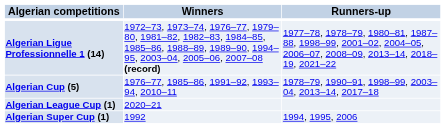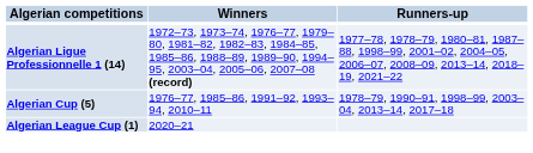 <table width="100%" style="background: #a4k5v9; border: 1px solid #AAAAAA; border-collapse: collapse; border-color: white; color: black; font-size: 95%;" border="1" cellspacing="0">
 <tr style="background:#C2D2E5">
 <th width="27%"> <strong>Algerian competitions</strong></th>
 <th width="36%"><strong>Winners</strong></th>
 <th width="36%"><strong>Runners-up</strong></th>
 </tr>
 <tr style="font-size:90%;">
 <td></td>
 </tr>
 <tr style="font-size:90%;">
 <td bgcolor="#d8e2ee"><strong><a href='#'>Algerian Ligue Professionnelle 1</a> (14)</strong></td>
 <td bgcolor="#ecf1f7"><a href='#'>1972–73</a>, <a href='#'>1973–74</a>, <a href='#'>1976–77</a>, <a href='#'>1979–80</a>, <a href='#'>1981–82</a>, <a href='#'>1982–83</a>, <a href='#'>1984–85</a>, <a href='#'>1985–86</a>, <a href='#'>1988–89</a>, <a href='#'>1989–90</a>, <a href='#'>1994–95</a>, <a href='#'>2003–04</a>, <a href='#'>2005–06</a>, <a href='#'>2007–08</a> <strong>(record)</strong></td>
 <td bgcolor="#ecf1f7"><a href='#'>1977–78</a>, <a href='#'>1978–79</a>, <a href='#'>1980–81</a>, <a href='#'>1987–88</a>, <a href='#'>1998–99</a>, <a href='#'>2001–02</a>, <a href='#'>2004–05</a>, <a href='#'>2006–07</a>, <a href='#'>2008–09</a>, <a href='#'>2013–14</a>, <a href='#'>2018–19</a>, <a href='#'>2021–22</a></td>
 </tr>
 <tr style="font-size:90%;">
 <td bgcolor="#d8e2ee"><strong><a href='#'>Algerian Cup</a> (5)</strong></td>
 <td bgcolor="#ecf1f7"><a href='#'>1976–77</a>, <a href='#'>1985–86</a>, <a href='#'>1991–92</a>, <a href='#'>1993–94</a>, <a href='#'>2010–11</a></td>
 <td bgcolor="#ecf1f7"><a href='#'>1978–79</a>, <a href='#'>1990–91</a>, <a href='#'>1998–99</a>, <a href='#'>2003–04</a>, <a href='#'>2013–14</a>, <a href='#'>2017–18</a></td>
 </tr>
 <tr style="font-size:90%;">
 <td bgcolor="#d8e2ee"><strong><a href='#'>Algerian League Cup</a> (1)</strong></td>
 <td bgcolor="#ecf1f7"><a href='#'>2020–21</a></td>
 <td bgcolor="#ecf1f7"></td>
 </tr>
 <tr style="font-size:90%;">
-<td bgcolor="#d8e2ee"><strong><a href='#'>Algerian Super Cup</a> (1)</strong></td>
-<td bgcolor="#ecf1f7"><a href='#'>1992</a></td>
-<td bgcolor="#ecf1f7"><a href='#'>1994</a>, <a href='#'>1995</a>, <a href='#'>2006</a></td>
-</tr>
-<tr style="font-size:90%;">
 </tr>
 </table>
